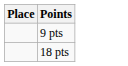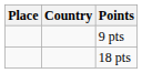 <table class=wikitable>
 <tr>
 <th>Place</th>
+<th>Country</th>
 <th>Points</th>
 </tr>
 <tr>
 <td align=center></td>
+<td></td>
 <td>9 pts</td>
 </tr>
 <tr>
 <td align=center></td>
+<td></td>
 <td>18 pts</td>
 </tr>
 </table>
